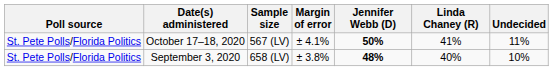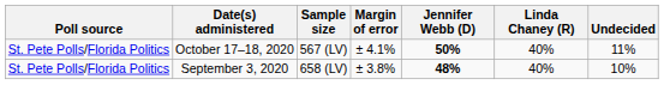 <table class="wikitable" style="font-size:90%;text-align:center;">
 <tr valign=bottom>
 <th>Poll source</th>
 <th>Date(s)<br>administered</th>
 <th>Sample<br>size</th>
 <th>Margin<br>of error</th>
 <th style="width:100px;">Jennifer<br>Webb (D)</th>
 <th style="width:100px;">Linda<br>Chaney (R)</th>
 <th>Undecided</th>
 </tr>
 <tr>
 <td style="text-align:left;"><a href='#'>St. Pete Polls</a>/<a href='#'>Florida Politics</a></td>
 <td>October 17–18, 2020</td>
 <td>567 (LV)</td>
 <td>± 4.1%</td>
 <td><strong>50%</strong></td>
-<td>41%</td>
+<td>40%</td>
 <td>11%</td>
 </tr>
 <tr>
 <td style="text-align:left;"><a href='#'>St. Pete Polls</a>/<a href='#'>Florida Politics</a></td>
 <td>September 3, 2020</td>
 <td>658 (LV)</td>
 <td>± 3.8%</td>
 <td><strong>48%</strong></td>
 <td>40%</td>
 <td>10%</td>
 </tr>
 </table>
